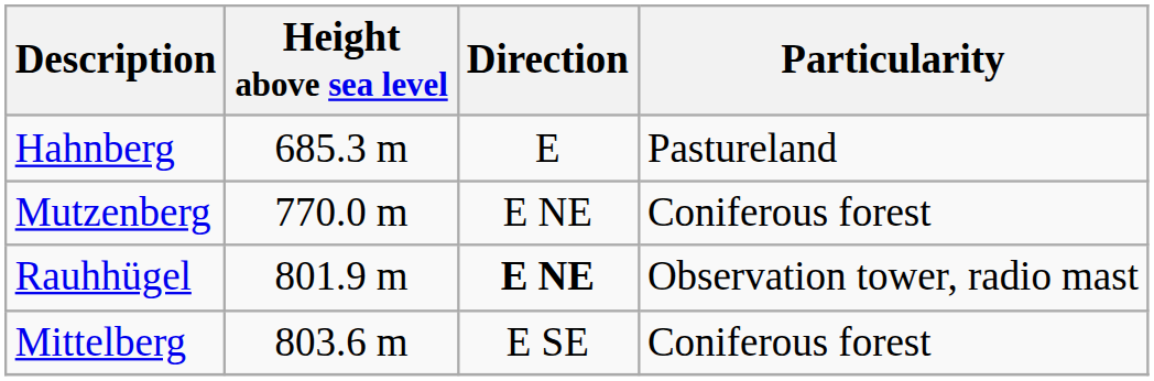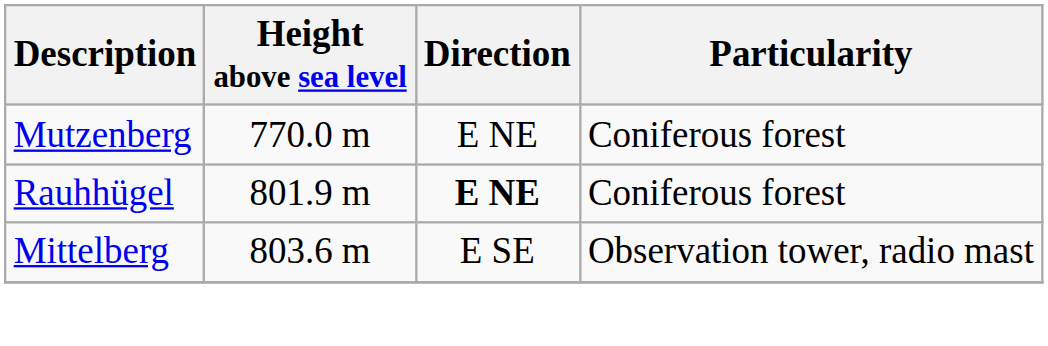 <table class="wikitable">
 <tr>
 <th>Description</th>
 <th>Height <br><small> above <a href='#'>sea level</a> </small></th>
 <th>Direction</th>
 <th>Particularity</th>
-</tr>
-<tr>
-<td><a href='#'>Hahnberg</a></td>
-<td align="center">685.3 m</td>
-<td align="center">E</td>
-<td>Pastureland</td>
 </tr>
 <tr>
 <td><a href='#'>Mutzenberg</a></td>
 <td align="center">770.0 m</td>
 <td align="center">E NE</td>
 <td>Coniferous forest</td>
 </tr>
 <tr>
 <td><a href='#'>Rauhhügel</a></td>
 <td align="center">801.9 m</td>
 <td align="center"><strong>E NE</strong></td>
-<td align="center">Observation tower, radio mast</td>
+<td>Coniferous forest</td>
 </tr>
 <tr>
 <td><a href='#'>Mittelberg</a></td>
 <td align="center">803.6 m</td>
 <td align="center">E SE</td>
-<td>Coniferous forest</td>
+<td align="center">Observation tower, radio mast</td>
 </tr>
 <tr>
 </tr>
 </table>
